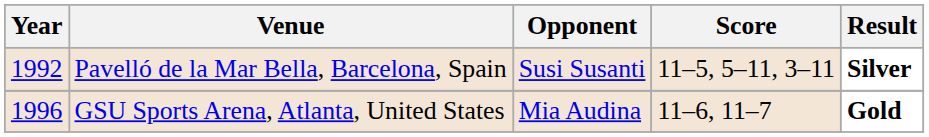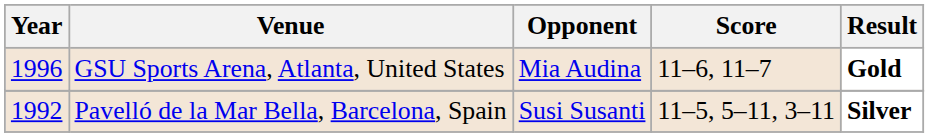 <table class="sortable wikitable" style="font-size: 90%;">
 <tr>
 <th>Year</th>
 <th>Venue</th>
 <th>Opponent</th>
 <th>Score</th>
 <th>Result</th>
 </tr>
 <tr style="background:#F3E6D7">
+<td align="center"><a href='#'>1996</a></td>
+<td align="left"><a href='#'>GSU Sports Arena</a>, <a href='#'>Atlanta</a>, United States</td>
+<td align="left"> <a href='#'>Mia Audina</a></td>
+<td align="left">11–6, 11–7</td>
+<td style="text-align:left; background:white"> <strong>Gold</strong></td>
+</tr>
+<tr>
+</tr>
+<tr style="background:#F3E6D7">
 <td align="center"><a href='#'>1992</a></td>
 <td align="left"><a href='#'>Pavelló de la Mar Bella</a>, <a href='#'>Barcelona</a>, Spain</td>
 <td align="left"> <a href='#'>Susi Susanti</a></td>
 <td align="left">11–5, 5–11, 3–11</td>
 <td style="text-align:left; background:white"> <strong>Silver</strong></td>
 </tr>
-<tr>
-</tr>
-<tr style="background:#F3E6D7">
-<td align="center"><a href='#'>1996</a></td>
-<td align="left"><a href='#'>GSU Sports Arena</a>, <a href='#'>Atlanta</a>, United States</td>
-<td align="left"> <a href='#'>Mia Audina</a></td>
-<td align="left">11–6, 11–7</td>
-<td style="text-align:left; background:white"> <strong>Gold</strong></td>
-</tr>
 </table>
